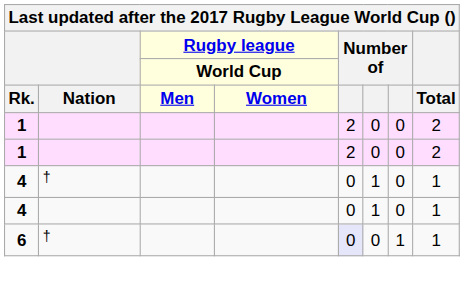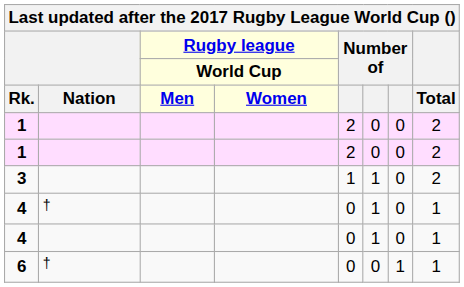 <table class="wikitable" style="margin-top: 0em; text-align: center; font-size: 100%;">
 <tr>
 <th colspan="8">Last updated after the 2017 Rugby League World Cup ()</th>
 </tr>
 <tr>
 <th rowspan="2" colspan="2"></th>
 <th colspan="2" style="background: #ffd;"><a href='#'>Rugby league</a></th>
 <th rowspan="2" colspan="3">Number of</th>
 <th rowspan="2"></th>
 </tr>
 <tr>
 <th colspan="2" style="background: #ffd;">World Cup</th>
 </tr>
 <tr>
 <th style="width: 1em;">Rk.</th>
 <th>Nation</th>
 <th style="background: #ffd;"><a href='#'>Men</a></th>
 <th style="background: #ffd;"><a href='#'>Women</a></th>
 <th style="width: 1em;"></th>
 <th style="width: 1em;"></th>
 <th style="width: 1em;"></th>
 <th style="width: 1em;">Total</th>
 </tr>
 <tr style="background: #fdf;">
 <td><strong>1</strong></td>
 <td style="text-align: left;"></td>
 <td></td>
 <td></td>
 <td>2</td>
 <td>0</td>
 <td>0</td>
 <td>2</td>
 </tr>
 <tr style="background: #fdf;">
 <td><strong>1</strong></td>
 <td style="text-align: left;"></td>
 <td></td>
 <td></td>
 <td>2</td>
 <td>0</td>
 <td>0</td>
 <td>2</td>
 </tr>
 <tr>
+<td><strong>3</strong></td>
+<td style="text-align: left;"></td>
+<td></td>
+<td></td>
+<td>1</td>
+<td>1</td>
+<td>0</td>
+<td>2</td>
+</tr>
+<tr>
 <td><strong>4</strong></td>
 <td style="text-align: left;"><sup>†</sup></td>
 <td></td>
 <td></td>
 <td>0</td>
 <td>1</td>
 <td>0</td>
 <td>1</td>
 </tr>
 <tr>
 <td><strong>4</strong></td>
 <td style="text-align: left;"></td>
 <td></td>
 <td></td>
 <td>0</td>
 <td>1</td>
 <td>0</td>
 <td>1</td>
 </tr>
 <tr>
 <td><strong>6</strong></td>
 <td style="text-align: left;"><sup>†</sup></td>
 <td></td>
 <td></td>
-<td style="background: lavender;">0</td>
+<td>0</td>
 <td>0</td>
 <td>1</td>
 <td>1</td>
 </tr>
 </table>
